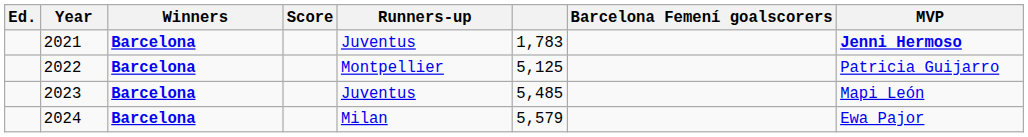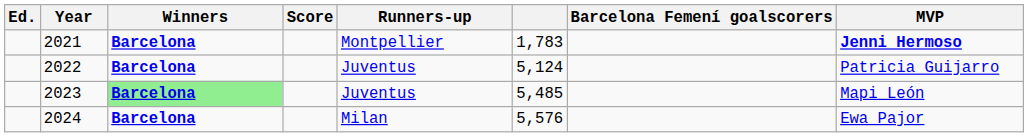 <table class="wikitable sortable" style="text-align: ;width: ">
 <tr>
 <th width= px>Ed.</th>
 <th width=50px>Year</th>
 <th width=140px>Winners</th>
 <th width=>Score</th>
 <th width=140px>Runners-up</th>
 <th width=></th>
 <th width= px>Barcelona Femení goalscorers</th>
 <th width=150px>MVP</th>
 </tr>
 <tr>
 <td></td>
 <td>2021 </td>
 <td align="left"><strong> <a href='#'>Barcelona</a></strong> </td>
 <td></td>
-<td align="left"> <a href='#'>Juventus</a></td>
+<td align="left"> <a href='#'>Montpellier</a></td>
 <td>1,783</td>
 <td></td>
 <td><strong> <a href='#'>Jenni Hermoso</a></strong></td>
 </tr>
 <tr>
 <td></td>
 <td>2022 </td>
 <td align="left"> <strong><a href='#'>Barcelona</a></strong> </td>
 <td></td>
-<td align="left"> <a href='#'>Montpellier</a></td>
-<td>5,125</td>
+<td align="left"> <a href='#'>Juventus</a></td>
+<td>5,124</td>
 <td></td>
 <td> <a href='#'>Patricia Guijarro</a></td>
 </tr>
 <tr>
 <td></td>
 <td>2023 </td>
-<td align="left"> <strong><a href='#'>Barcelona</a></strong> </td>
+<td align="left" style="background: lightgreen;"> <strong><a href='#'>Barcelona</a></strong> </td>
 <td></td>
 <td align="left"> <a href='#'>Juventus</a></td>
 <td>5,485</td>
 <td></td>
 <td> <a href='#'>Mapi León</a></td>
 </tr>
 <tr>
 <td></td>
 <td>2024 </td>
 <td align="left"> <strong><a href='#'>Barcelona</a></strong> </td>
 <td></td>
 <td align="left"> <a href='#'>Milan</a></td>
-<td>5,579</td>
+<td>5,576</td>
 <td></td>
 <td> <a href='#'>Ewa Pajor</a></td>
 </tr>
 </table>
